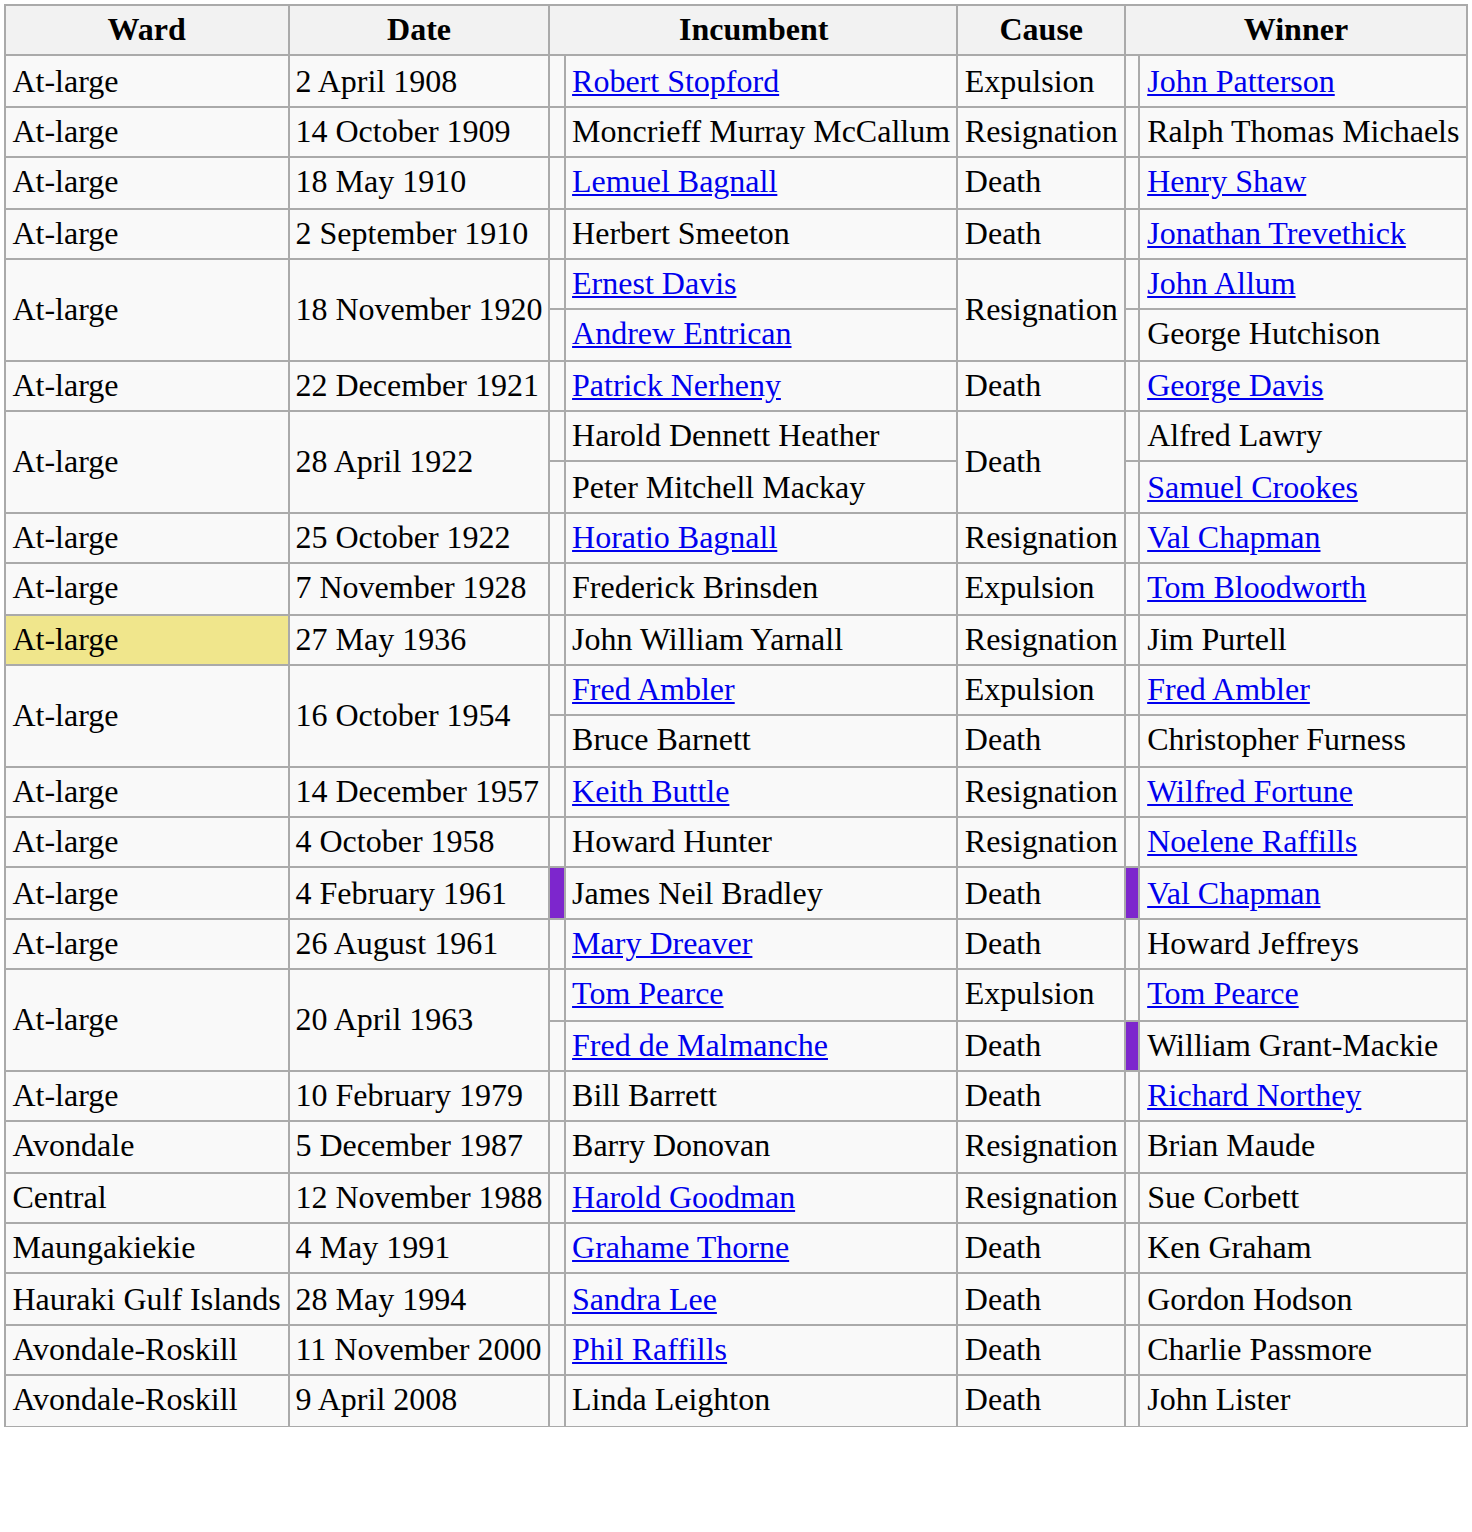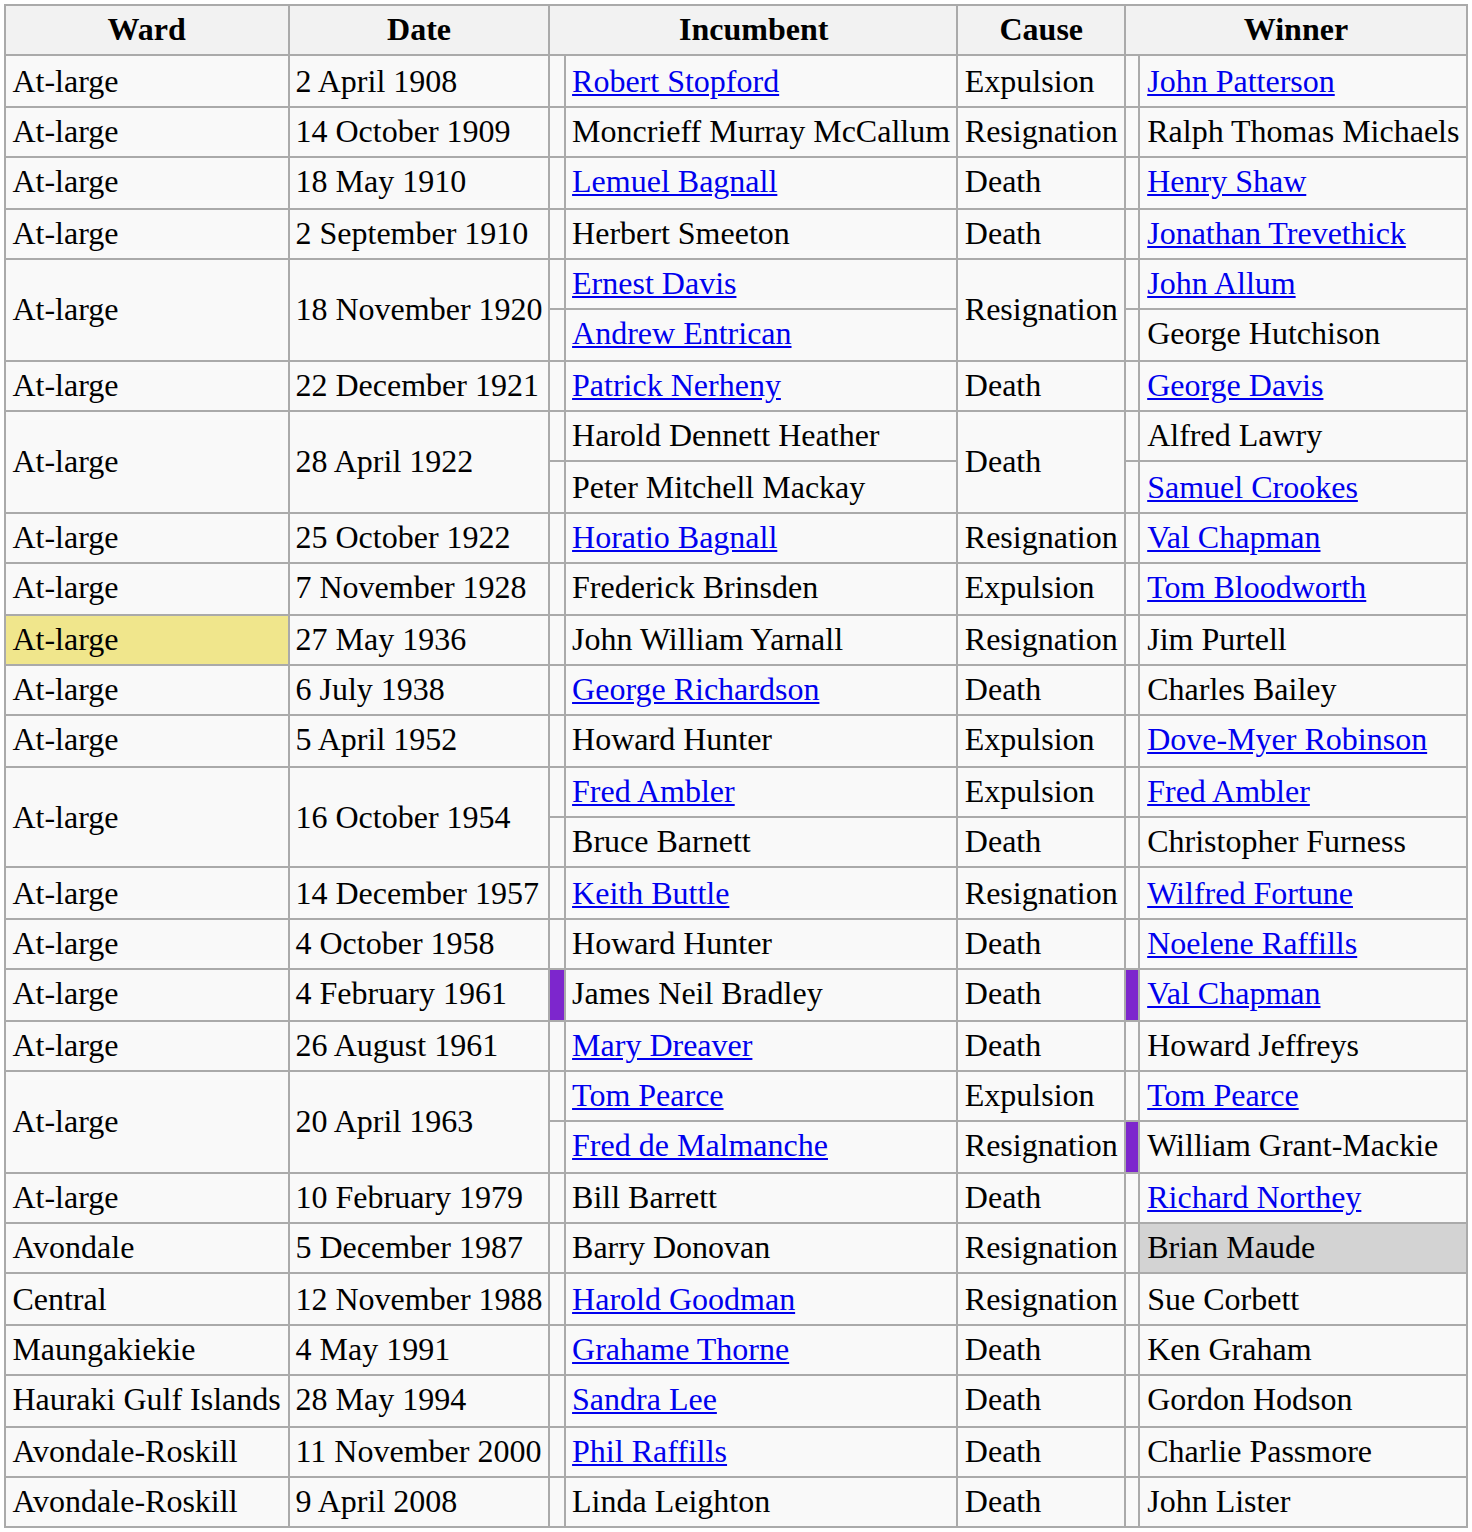 <table class="wikitable">
 <tr align=center>
 <th>Ward</th>
 <th>Date</th>
 <th colspan=2>Incumbent</th>
 <th>Cause</th>
 <th colspan=2>Winner</th>
 </tr>
 <tr>
 <td>At-large</td>
 <td>2 April 1908</td>
 <td></td>
 <td><a href='#'>Robert Stopford</a></td>
 <td>Expulsion</td>
 <td></td>
 <td><a href='#'>John Patterson</a></td>
 </tr>
 <tr>
 <td>At-large</td>
 <td>14 October 1909</td>
 <td></td>
 <td>Moncrieff Murray McCallum</td>
 <td>Resignation</td>
 <td></td>
 <td>Ralph Thomas Michaels</td>
 </tr>
 <tr>
 <td>At-large</td>
 <td>18 May 1910</td>
 <td></td>
 <td><a href='#'>Lemuel Bagnall</a></td>
 <td>Death</td>
 <td></td>
 <td><a href='#'>Henry Shaw</a></td>
 </tr>
 <tr>
 <td>At-large</td>
 <td>2 September 1910</td>
 <td></td>
 <td>Herbert Smeeton</td>
 <td>Death</td>
 <td></td>
 <td><a href='#'>Jonathan Trevethick</a></td>
 </tr>
 <tr>
 <td rowspan=2>At-large</td>
 <td rowspan=2>18 November 1920</td>
 <td></td>
 <td><a href='#'>Ernest Davis</a></td>
 <td rowspan=2>Resignation</td>
 <td></td>
 <td><a href='#'>John Allum</a></td>
 </tr>
 <tr>
 <td></td>
 <td><a href='#'>Andrew Entrican</a></td>
 <td></td>
 <td>George Hutchison</td>
 </tr>
 <tr>
 <td>At-large</td>
 <td>22 December 1921</td>
 <td></td>
 <td><a href='#'>Patrick Nerheny</a></td>
 <td>Death</td>
 <td></td>
 <td><a href='#'>George Davis</a></td>
 </tr>
 <tr>
 <td rowspan=2>At-large</td>
 <td rowspan=2>28 April 1922</td>
 <td></td>
 <td>Harold Dennett Heather</td>
 <td rowspan=2>Death</td>
 <td></td>
 <td>Alfred Lawry</td>
 </tr>
 <tr>
 <td></td>
 <td>Peter Mitchell Mackay</td>
 <td></td>
 <td><a href='#'>Samuel Crookes</a></td>
 </tr>
 <tr>
 <td>At-large</td>
 <td>25 October 1922</td>
 <td></td>
 <td><a href='#'>Horatio Bagnall</a></td>
 <td>Resignation</td>
 <td></td>
 <td><a href='#'>Val Chapman</a></td>
 </tr>
 <tr>
 <td>At-large</td>
 <td>7 November 1928</td>
 <td></td>
 <td>Frederick Brinsden</td>
 <td>Expulsion</td>
 <td></td>
 <td><a href='#'>Tom Bloodworth</a></td>
 </tr>
 <tr>
 <td style="background: khaki;">At-large</td>
 <td>27 May 1936</td>
 <td></td>
 <td>John William Yarnall</td>
 <td>Resignation</td>
 <td></td>
 <td>Jim Purtell</td>
 </tr>
 <tr>
+<td>At-large</td>
+<td>6 July 1938</td>
+<td></td>
+<td><a href='#'>George Richardson</a></td>
+<td>Death</td>
+<td></td>
+<td>Charles Bailey</td>
+</tr>
+<tr>
+<td>At-large</td>
+<td>5 April 1952</td>
+<td></td>
+<td>Howard Hunter</td>
+<td>Expulsion</td>
+<td></td>
+<td><a href='#'>Dove-Myer Robinson</a></td>
+</tr>
+<tr>
 <td rowspan=2>At-large</td>
 <td rowspan=2>16 October 1954</td>
 <td></td>
 <td><a href='#'>Fred Ambler</a></td>
 <td>Expulsion</td>
 <td></td>
 <td><a href='#'>Fred Ambler</a></td>
 </tr>
 <tr>
 <td></td>
 <td>Bruce Barnett</td>
 <td>Death</td>
 <td></td>
 <td>Christopher Furness</td>
 </tr>
 <tr>
 <td>At-large</td>
 <td>14 December 1957</td>
 <td></td>
 <td><a href='#'>Keith Buttle</a></td>
 <td>Resignation</td>
 <td></td>
 <td><a href='#'>Wilfred Fortune</a></td>
 </tr>
 <tr>
 <td>At-large</td>
 <td>4 October 1958</td>
 <td></td>
 <td>Howard Hunter</td>
-<td>Resignation</td>
+<td>Death</td>
 <td></td>
 <td><a href='#'>Noelene Raffills</a></td>
 </tr>
 <tr>
 <td>At-large</td>
 <td>4 February 1961</td>
 <td style="background:#7D26CD"></td>
 <td>James Neil Bradley</td>
 <td>Death</td>
 <td style="background:#7D26CD"></td>
 <td><a href='#'>Val Chapman</a></td>
 </tr>
 <tr>
 <td>At-large</td>
 <td>26 August 1961</td>
 <td></td>
 <td><a href='#'>Mary Dreaver</a></td>
 <td>Death</td>
 <td></td>
 <td>Howard Jeffreys</td>
 </tr>
 <tr>
 <td rowspan=2>At-large</td>
 <td rowspan=2>20 April 1963</td>
 <td></td>
 <td><a href='#'>Tom Pearce</a></td>
 <td>Expulsion</td>
 <td></td>
 <td><a href='#'>Tom Pearce</a></td>
 </tr>
 <tr>
 <td></td>
 <td><a href='#'>Fred de Malmanche</a></td>
-<td>Death</td>
+<td>Resignation</td>
 <td style="background:#7D26CD"></td>
 <td>William Grant-Mackie</td>
 </tr>
 <tr>
 <td>At-large</td>
 <td>10 February 1979</td>
 <td></td>
 <td>Bill Barrett</td>
 <td>Death</td>
 <td></td>
 <td><a href='#'>Richard Northey</a></td>
 </tr>
 <tr>
 <td>Avondale</td>
 <td>5 December 1987</td>
 <td></td>
 <td>Barry Donovan</td>
 <td>Resignation</td>
 <td></td>
-<td>Brian Maude</td>
+<td style="background: lightgrey;">Brian Maude</td>
 </tr>
 <tr>
 <td>Central</td>
 <td>12 November 1988</td>
 <td></td>
 <td><a href='#'>Harold Goodman</a></td>
 <td>Resignation</td>
 <td></td>
 <td>Sue Corbett</td>
 </tr>
 <tr>
 <td>Maungakiekie</td>
 <td>4 May 1991</td>
 <td></td>
 <td><a href='#'>Grahame Thorne</a></td>
 <td>Death</td>
 <td></td>
 <td>Ken Graham</td>
 </tr>
 <tr>
 <td>Hauraki Gulf Islands</td>
 <td>28 May 1994</td>
 <td></td>
 <td><a href='#'>Sandra Lee</a></td>
 <td>Death</td>
 <td></td>
 <td>Gordon Hodson</td>
 </tr>
 <tr>
 <td>Avondale-Roskill</td>
 <td>11 November 2000</td>
 <td></td>
 <td><a href='#'>Phil Raffills</a></td>
 <td>Death</td>
 <td></td>
 <td>Charlie Passmore</td>
 </tr>
 <tr>
 <td>Avondale-Roskill</td>
 <td>9 April 2008</td>
 <td></td>
 <td>Linda Leighton</td>
 <td>Death</td>
 <td></td>
 <td>John Lister</td>
 </tr>
 <tr>
 </tr>
 </table>
